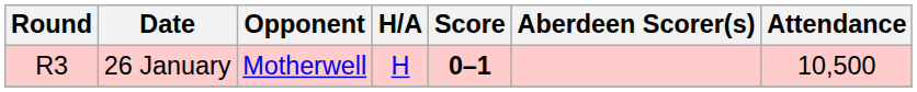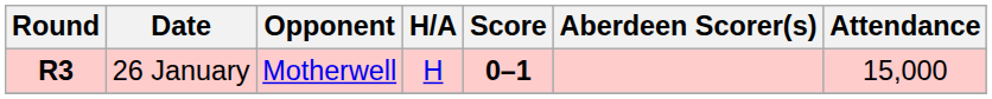 <table class="wikitable" style="text-align:center">
 <tr>
 <th>Round</th>
 <th>Date</th>
 <th>Opponent</th>
 <th>H/A</th>
 <th>Score</th>
 <th>Aberdeen Scorer(s)</th>
 <th>Attendance</th>
 </tr>
 <tr bgcolor=#FFCCCC>
-<td>R3</td>
+<td><strong>R3</strong></td>
 <td align=left>26 January</td>
 <td align=left><a href='#'>Motherwell</a></td>
 <td><a href='#'>H</a></td>
 <td><strong>0–1</strong></td>
 <td align=left></td>
-<td>10,500</td>
+<td>15,000</td>
 </tr>
 <tr>
 </tr>
 </table>
